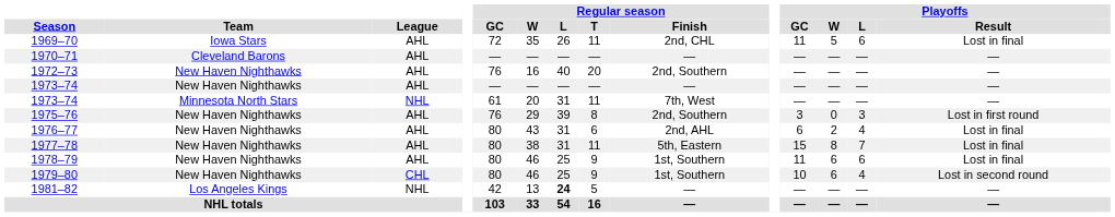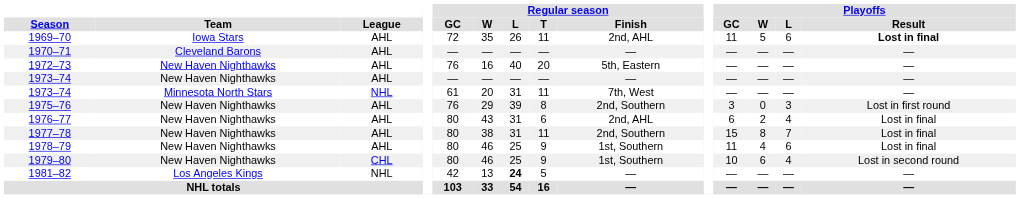 <table BORDER="0" CELLPADDING="1" CELLSPACING="0" width="75%" style="text-align:center">
 <tr bgcolor="#e0e0e0">
 <th colspan="3" bgcolor="#ffffff"> </th>
 <th rowspan="99" bgcolor="#ffffff"> </th>
 <th colspan="5"><a href='#'>Regular season</a></th>
 <th rowspan="99" bgcolor="#ffffff"> </th>
 <th colspan="5"><a href='#'>Playoffs</a></th>
 </tr>
 <tr bgcolor="#e0e0e0">
 <th><a href='#'>Season</a></th>
 <th>Team</th>
 <th>League</th>
 <th>GC</th>
 <th>W</th>
 <th>L</th>
 <th>T</th>
 <th>Finish</th>
 <th>GC</th>
 <th>W</th>
 <th>L</th>
 <th>Result</th>
 </tr>
 <tr>
 <td><a href='#'>1969–70</a></td>
 <td><a href='#'>Iowa Stars</a></td>
 <td>AHL</td>
 <td>72</td>
 <td>35</td>
 <td>26</td>
 <td>11</td>
-<td>2nd, CHL</td>
+<td>2nd, AHL</td>
 <td>11</td>
 <td>5</td>
 <td>6</td>
-<td>Lost in final</td>
+<td><strong>Lost in final</strong></td>
 </tr>
 <tr bgcolor="#f0f0f0">
 <td><a href='#'>1970–71</a></td>
 <td><a href='#'>Cleveland Barons</a></td>
 <td>AHL</td>
 <td>—</td>
 <td>—</td>
 <td>—</td>
 <td>—</td>
 <td>—</td>
 <td>—</td>
 <td>—</td>
 <td>—</td>
 <td>—</td>
 </tr>
 <tr>
 <td><a href='#'>1972–73</a></td>
 <td><a href='#'>New Haven Nighthawks</a></td>
 <td>AHL</td>
 <td>76</td>
 <td>16</td>
 <td>40</td>
 <td>20</td>
-<td>2nd, Southern</td>
+<td>5th, Eastern</td>
 <td>—</td>
 <td>—</td>
 <td>—</td>
 <td>—</td>
 </tr>
 <tr bgcolor="#f0f0f0">
 <td><a href='#'>1973–74</a></td>
 <td>New Haven Nighthawks</td>
 <td>AHL</td>
 <td>—</td>
 <td>—</td>
 <td>—</td>
 <td>—</td>
 <td>—</td>
 <td>—</td>
 <td>—</td>
 <td>—</td>
 <td>—</td>
 </tr>
 <tr>
 <td><a href='#'>1973–74</a></td>
 <td><a href='#'>Minnesota North Stars</a></td>
 <td><a href='#'>NHL</a></td>
 <td>61</td>
 <td>20</td>
 <td>31</td>
 <td>11</td>
 <td>7th, West</td>
 <td>—</td>
 <td>—</td>
 <td>—</td>
 <td>—</td>
 </tr>
 <tr bgcolor="#f0f0f0">
 <td><a href='#'>1975–76</a></td>
 <td>New Haven Nighthawks</td>
 <td>AHL</td>
 <td>76</td>
 <td>29</td>
 <td>39</td>
 <td>8</td>
 <td>2nd, Southern</td>
 <td>3</td>
 <td>0</td>
 <td>3</td>
 <td>Lost in first round</td>
 </tr>
 <tr>
 <td><a href='#'>1976–77</a></td>
 <td>New Haven Nighthawks</td>
 <td>AHL</td>
 <td>80</td>
 <td>43</td>
 <td>31</td>
 <td>6</td>
 <td>2nd, AHL</td>
 <td>6</td>
 <td>2</td>
 <td>4</td>
 <td>Lost in final</td>
 </tr>
 <tr bgcolor="#f0f0f0">
 <td><a href='#'>1977–78</a></td>
 <td>New Haven Nighthawks</td>
 <td>AHL</td>
 <td>80</td>
 <td>38</td>
 <td>31</td>
 <td>11</td>
-<td>5th, Eastern</td>
+<td>2nd, Southern</td>
 <td>15</td>
 <td>8</td>
 <td>7</td>
 <td>Lost in final</td>
 </tr>
 <tr>
 <td><a href='#'>1978–79</a></td>
 <td>New Haven Nighthawks</td>
 <td>AHL</td>
 <td>80</td>
 <td>46</td>
 <td>25</td>
 <td>9</td>
 <td>1st, Southern</td>
 <td>11</td>
-<td>6</td>
+<td>4</td>
 <td>6</td>
 <td>Lost in final</td>
 </tr>
 <tr bgcolor="#f0f0f0">
 <td><a href='#'>1979–80</a></td>
 <td>New Haven Nighthawks</td>
 <td><a href='#'>CHL</a></td>
 <td>80</td>
 <td>46</td>
 <td>25</td>
 <td>9</td>
 <td>1st, Southern</td>
 <td>10</td>
 <td>6</td>
 <td>4</td>
 <td>Lost in second round</td>
 </tr>
 <tr>
 <td><a href='#'>1981–82</a></td>
 <td><a href='#'>Los Angeles Kings</a></td>
 <td>NHL</td>
 <td>42</td>
 <td>13</td>
 <td><strong>24</strong></td>
 <td>5</td>
 <td>—</td>
 <td>—</td>
 <td>—</td>
 <td>—</td>
 <td>—</td>
 </tr>
 <tr bgcolor="#e0e0e0">
 <th colspan="3">NHL totals</th>
 <th>103</th>
 <th>33</th>
 <th>54</th>
 <th>16</th>
 <th>—</th>
 <th>—</th>
 <th>—</th>
 <th>—</th>
 <th>—</th>
 </tr>
 </table>
